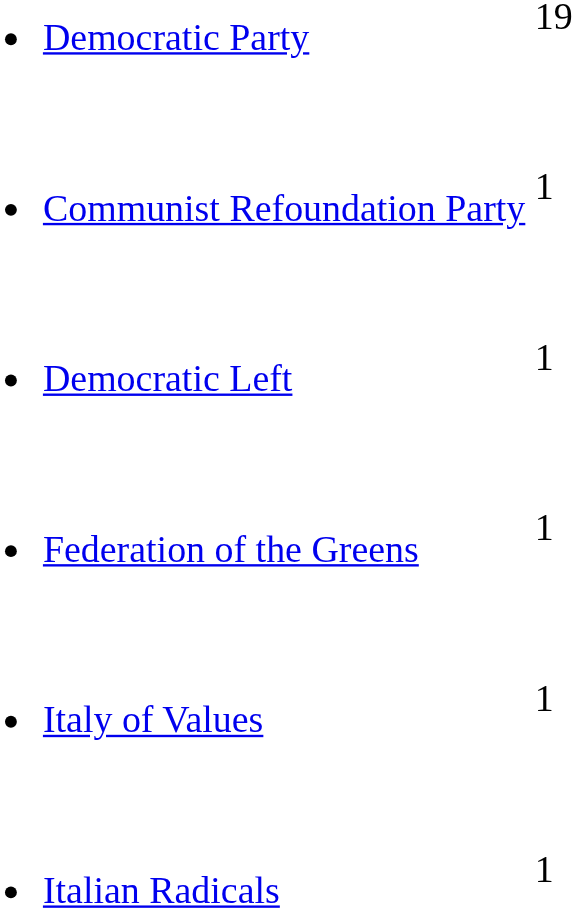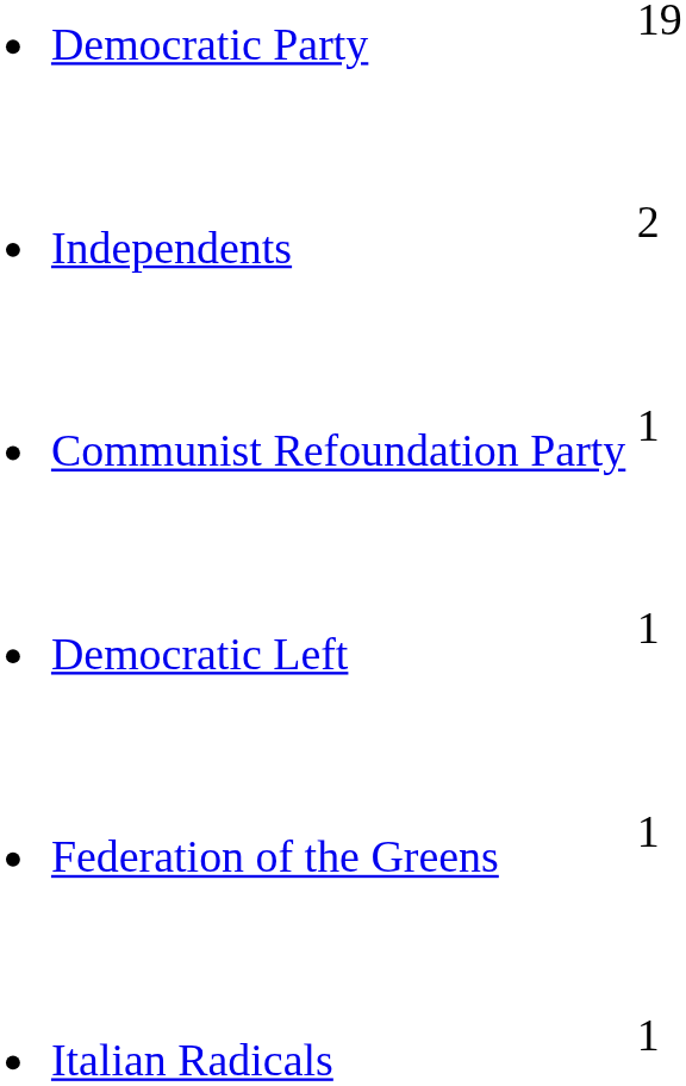 <table>
 <tr>
 <td><br><ul><li><a href='#'>Democratic Party</a></li></ul></td>
 <td><div>19</div></td>
+</tr>
+<tr>
+<td><br><ul><li><a href='#'>Independents</a></li></ul></td>
+<td><div>2</div></td>
 </tr>
 <tr>
 <td><br><ul><li><a href='#'>Communist Refoundation Party</a></li></ul></td>
 <td><div>1</div></td>
 </tr>
 <tr>
 <td><br><ul><li><a href='#'>Democratic Left</a></li></ul></td>
 <td><div>1</div></td>
 </tr>
 <tr>
 <td><br><ul><li><a href='#'>Federation of the Greens</a></li></ul></td>
 <td><div>1</div></td>
 </tr>
 <tr>
-<td><br><ul><li><a href='#'>Italy of Values</a></li></ul></td>
-<td><div>1</div></td>
-</tr>
-<tr>
 <td><br><ul><li><a href='#'>Italian Radicals</a></li></ul></td>
 <td><div>1</div></td>
 </tr>
 </table>
